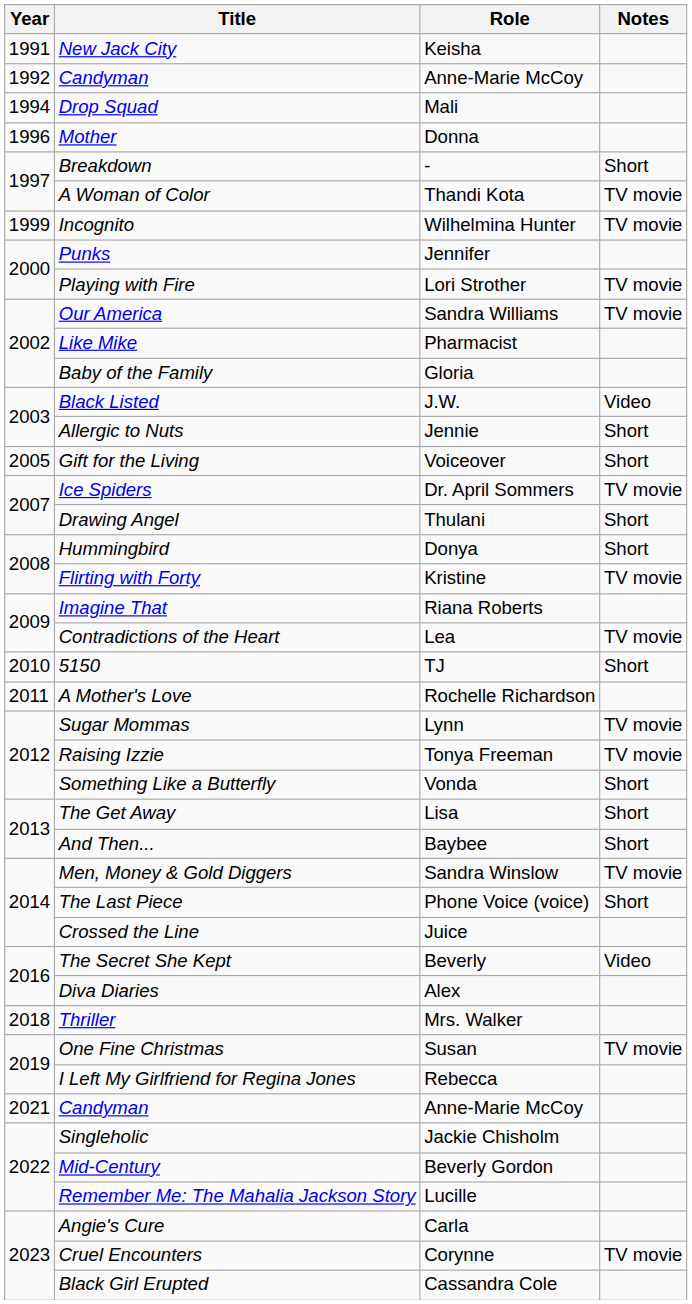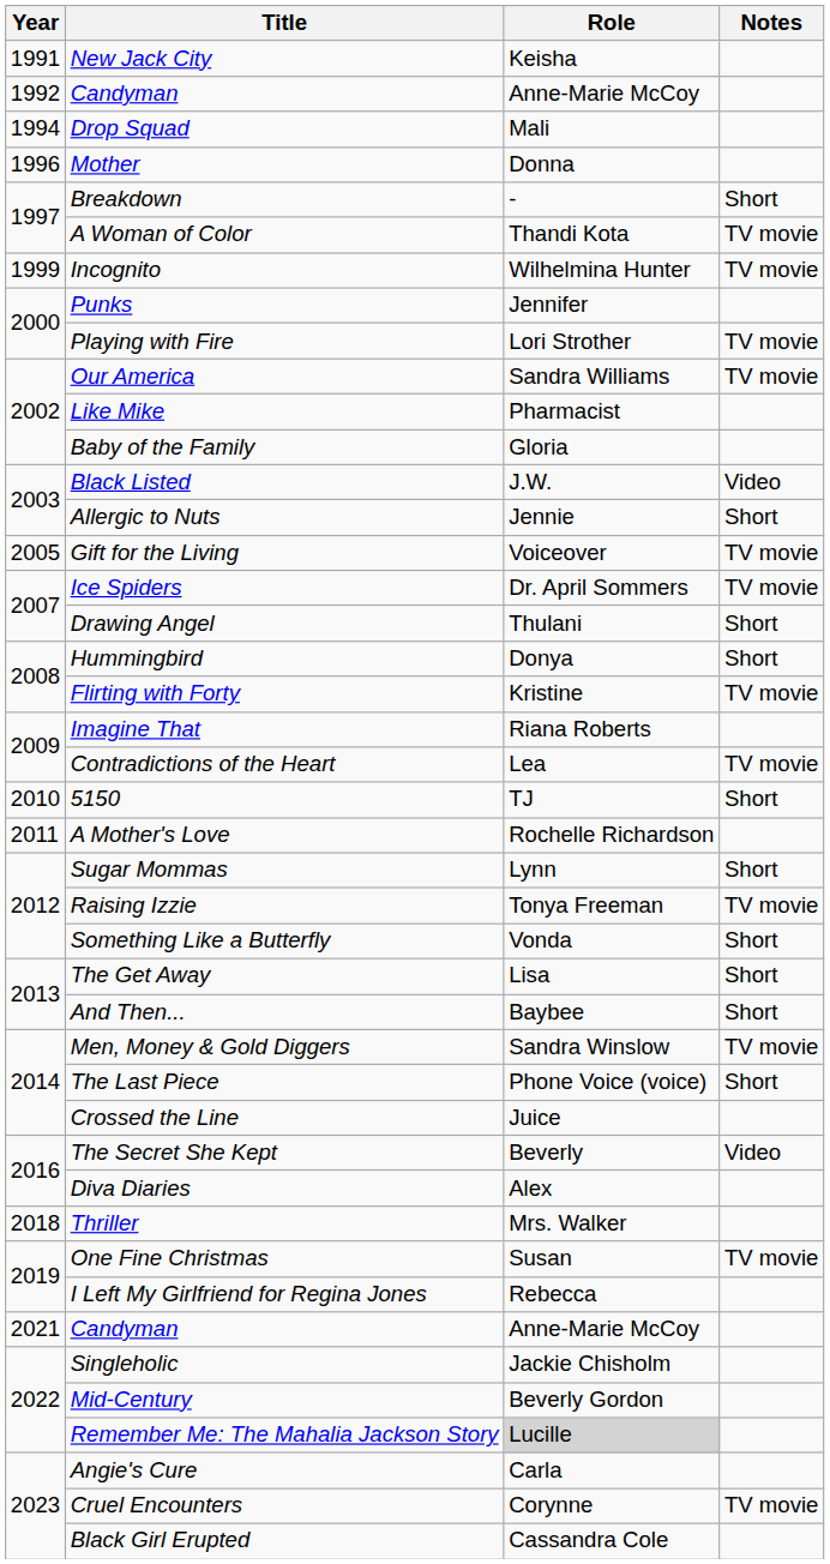 <table class="wikitable sortable">
 <tr>
 <th>Year</th>
 <th>Title</th>
 <th>Role</th>
 <th>Notes</th>
 </tr>
 <tr>
 <td>1991</td>
 <td><em><a href='#'>New Jack City</a></em></td>
 <td>Keisha</td>
 <td></td>
 </tr>
 <tr>
 <td>1992</td>
 <td><em><a href='#'>Candyman</a></em></td>
 <td>Anne-Marie McCoy</td>
 <td></td>
 </tr>
 <tr>
 <td>1994</td>
 <td><em><a href='#'>Drop Squad</a></em></td>
 <td>Mali</td>
 <td></td>
 </tr>
 <tr>
 <td>1996</td>
 <td><em><a href='#'>Mother</a></em></td>
 <td>Donna</td>
 <td></td>
 </tr>
 <tr>
 <td rowspan=2>1997</td>
 <td><em>Breakdown</em></td>
 <td>-</td>
 <td>Short</td>
 </tr>
 <tr>
 <td><em>A Woman of Color</em></td>
 <td>Thandi Kota</td>
 <td>TV movie</td>
 </tr>
 <tr>
 <td>1999</td>
 <td><em>Incognito</em></td>
 <td>Wilhelmina Hunter</td>
 <td>TV movie</td>
 </tr>
 <tr>
 <td rowspan=2>2000</td>
 <td><em><a href='#'>Punks</a></em></td>
 <td>Jennifer</td>
 <td></td>
 </tr>
 <tr>
 <td><em>Playing with Fire</em></td>
 <td>Lori Strother</td>
 <td>TV movie</td>
 </tr>
 <tr>
 <td rowspan=3>2002</td>
 <td><em><a href='#'>Our America</a></em></td>
 <td>Sandra Williams</td>
 <td>TV movie</td>
 </tr>
 <tr>
 <td><em><a href='#'>Like Mike</a></em></td>
 <td>Pharmacist</td>
 <td></td>
 </tr>
 <tr>
 <td><em>Baby of the Family</em></td>
 <td>Gloria</td>
 <td></td>
 </tr>
 <tr>
 <td rowspan=2>2003</td>
 <td><em><a href='#'>Black Listed</a></em></td>
 <td>J.W.</td>
 <td>Video</td>
 </tr>
 <tr>
 <td><em>Allergic to Nuts</em></td>
 <td>Jennie</td>
 <td>Short</td>
 </tr>
 <tr>
 <td>2005</td>
 <td><em>Gift for the Living</em></td>
 <td>Voiceover</td>
-<td>Short</td>
+<td>TV movie</td>
 </tr>
 <tr>
 <td rowspan=2>2007</td>
 <td><em><a href='#'>Ice Spiders</a></em></td>
 <td>Dr. April Sommers</td>
 <td>TV movie</td>
 </tr>
 <tr>
 <td><em>Drawing Angel</em></td>
 <td>Thulani</td>
 <td>Short</td>
 </tr>
 <tr>
 <td rowspan=2>2008</td>
 <td><em>Hummingbird</em></td>
 <td>Donya</td>
 <td>Short</td>
 </tr>
 <tr>
 <td><em><a href='#'>Flirting with Forty</a></em></td>
 <td>Kristine</td>
 <td>TV movie</td>
 </tr>
 <tr>
 <td rowspan=2>2009</td>
 <td><em><a href='#'>Imagine That</a></em></td>
 <td>Riana Roberts</td>
 <td></td>
 </tr>
 <tr>
 <td><em>Contradictions of the Heart</em></td>
 <td>Lea</td>
 <td>TV movie</td>
 </tr>
 <tr>
 <td>2010</td>
 <td><em>5150</em></td>
 <td>TJ</td>
 <td>Short</td>
 </tr>
 <tr>
 <td>2011</td>
 <td><em>A Mother's Love</em></td>
 <td>Rochelle Richardson</td>
 <td></td>
 </tr>
 <tr>
 <td rowspan=3>2012</td>
 <td><em>Sugar Mommas</em></td>
 <td>Lynn</td>
-<td>TV movie</td>
+<td>Short</td>
 </tr>
 <tr>
 <td><em>Raising Izzie</em></td>
 <td>Tonya Freeman</td>
 <td>TV movie</td>
 </tr>
 <tr>
 <td><em>Something Like a Butterfly</em></td>
 <td>Vonda</td>
 <td>Short</td>
 </tr>
 <tr>
 <td rowspan=2>2013</td>
 <td><em>The Get Away</em></td>
 <td>Lisa</td>
 <td>Short</td>
 </tr>
 <tr>
 <td><em>And Then...</em></td>
 <td>Baybee</td>
 <td>Short</td>
 </tr>
 <tr>
 <td rowspan=3>2014</td>
 <td><em>Men, Money & Gold Diggers</em></td>
 <td>Sandra Winslow</td>
 <td>TV movie</td>
 </tr>
 <tr>
 <td><em>The Last Piece</em></td>
 <td>Phone Voice (voice)</td>
 <td>Short</td>
 </tr>
 <tr>
 <td><em>Crossed the Line</em></td>
 <td>Juice</td>
 <td></td>
 </tr>
 <tr>
 <td rowspan=2>2016</td>
 <td><em>The Secret She Kept</em></td>
 <td>Beverly</td>
 <td>Video</td>
 </tr>
 <tr>
 <td><em>Diva Diaries</em></td>
 <td>Alex</td>
 <td></td>
 </tr>
 <tr>
 <td>2018</td>
 <td><em><a href='#'>Thriller</a></em></td>
 <td>Mrs. Walker</td>
 <td></td>
 </tr>
 <tr>
 <td rowspan=2>2019</td>
 <td><em>One Fine Christmas</em></td>
 <td>Susan</td>
 <td>TV movie</td>
 </tr>
 <tr>
 <td><em>I Left My Girlfriend for Regina Jones</em></td>
 <td>Rebecca</td>
 <td></td>
 </tr>
 <tr>
 <td>2021</td>
 <td><em><a href='#'>Candyman</a></em></td>
 <td>Anne-Marie McCoy</td>
 <td></td>
 </tr>
 <tr>
 <td rowspan=3>2022</td>
 <td><em>Singleholic</em></td>
 <td>Jackie Chisholm</td>
 <td></td>
 </tr>
 <tr>
 <td><em><a href='#'>Mid-Century</a></em></td>
 <td>Beverly Gordon</td>
 <td></td>
 </tr>
 <tr>
 <td><em><a href='#'>Remember Me: The Mahalia Jackson Story</a></em></td>
-<td>Lucille</td>
+<td style="background: lightgrey;">Lucille</td>
 <td></td>
 </tr>
 <tr>
 <td rowspan=3>2023</td>
 <td><em>Angie's Cure</em></td>
 <td>Carla</td>
 <td></td>
 </tr>
 <tr>
 <td><em>Cruel Encounters</em></td>
 <td>Corynne</td>
 <td>TV movie</td>
 </tr>
 <tr>
 <td><em>Black Girl Erupted</em></td>
 <td>Cassandra Cole</td>
 <td></td>
 </tr>
 </table>
